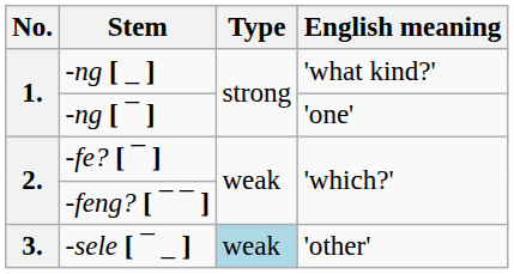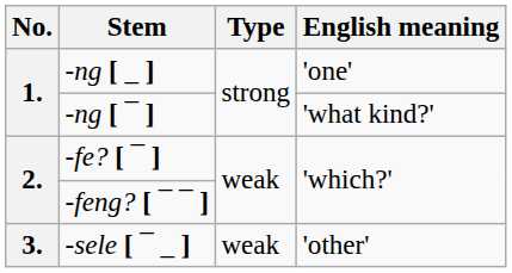 <table class = "wikitable">
 <tr>
 <th>No.</th>
 <th>Stem</th>
 <th>Type</th>
 <th>English meaning</th>
 </tr>
 <tr>
 <th rowspan = "2">1.</th>
 <td> <em>-ng</em> <strong>[</strong> _ <strong>]</strong></td>
 <td rowspan = "2">strong</td>
-<td>'what kind?'</td>
+<td>'one'</td>
 </tr>
 <tr>
 <td> <em>-ng</em> <strong>[</strong> ¯ <strong>]</strong></td>
-<td>'one'</td>
+<td>'what kind?'</td>
 </tr>
 <tr>
 <th rowspan = "2">2.</th>
 <td> <em>-fe?</em> <strong>[</strong> ¯ <strong>]</strong></td>
 <td rowspan = "2">weak</td>
 <td rowspan = "2">'which?'</td>
 </tr>
 <tr>
 <td> <em>-feng?</em> <strong>[</strong> ¯ ¯ <strong>]</strong></td>
 </tr>
 <tr>
 <th>3.</th>
 <td> <em>-sele</em> <strong>[</strong> ¯ _ <strong>]</strong></td>
-<td style="background: lightblue;">weak</td>
+<td>weak</td>
 <td>'other'</td>
 </tr>
 </table>
